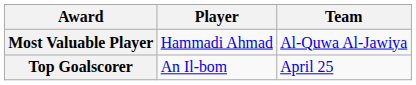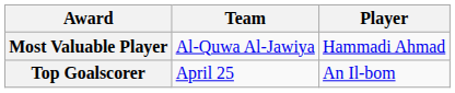 <table class="wikitable" style="text-align:center">
 <tr>
 <th>Award</th>
+<th>Team</th>
 <th>Player</th>
-<th>Team</th>
 </tr>
 <tr>
 <th>Most Valuable Player</th>
+<td align=left> <a href='#'>Al-Quwa Al-Jawiya</a></td>
 <td align=left> <a href='#'>Hammadi Ahmad</a></td>
-<td align=left> <a href='#'>Al-Quwa Al-Jawiya</a></td>
 </tr>
 <tr>
 <th>Top Goalscorer</th>
+<td align=left> <a href='#'>April 25</a></td>
 <td align=left> <a href='#'>An Il-bom</a></td>
-<td align=left> <a href='#'>April 25</a></td>
 </tr>
 </table>
